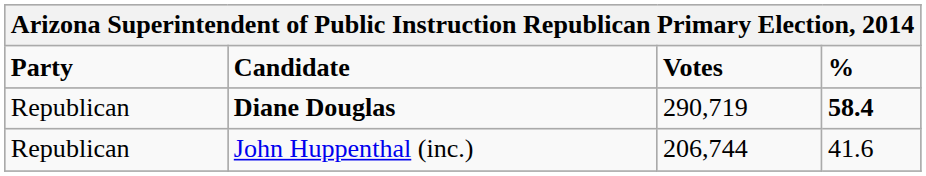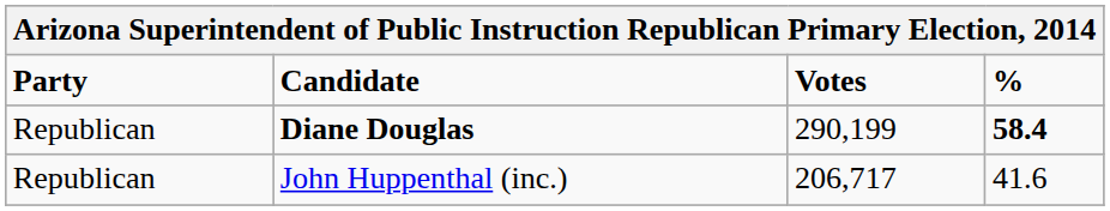 <table class="wikitable">
 <tr>
 <th colspan="4">Arizona Superintendent of Public Instruction Republican Primary Election, 2014</th>
 </tr>
 <tr>
 <td><strong>Party</strong></td>
 <td><strong>Candidate</strong></td>
 <td><strong>Votes</strong></td>
 <td><strong>%</strong></td>
 </tr>
 <tr>
 <td>Republican</td>
 <td><strong>Diane Douglas</strong></td>
-<td>290,719</td>
+<td>290,199</td>
 <td><strong>58.4</strong></td>
 </tr>
 <tr>
 <td>Republican</td>
 <td><a href='#'>John Huppenthal</a> (inc.)</td>
-<td>206,744</td>
+<td>206,717</td>
 <td>41.6</td>
 </tr>
 </table>
